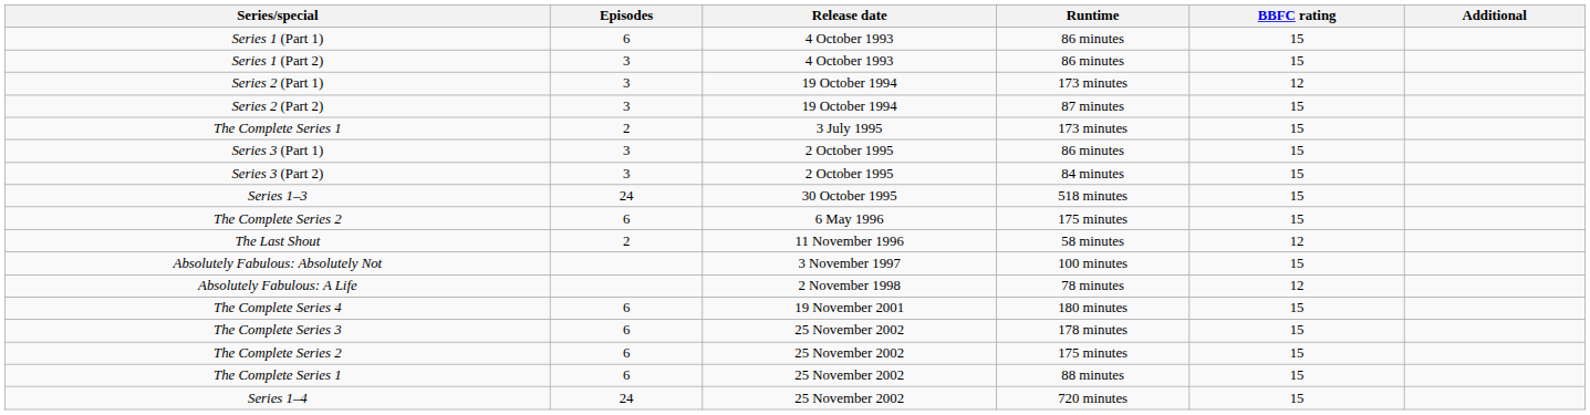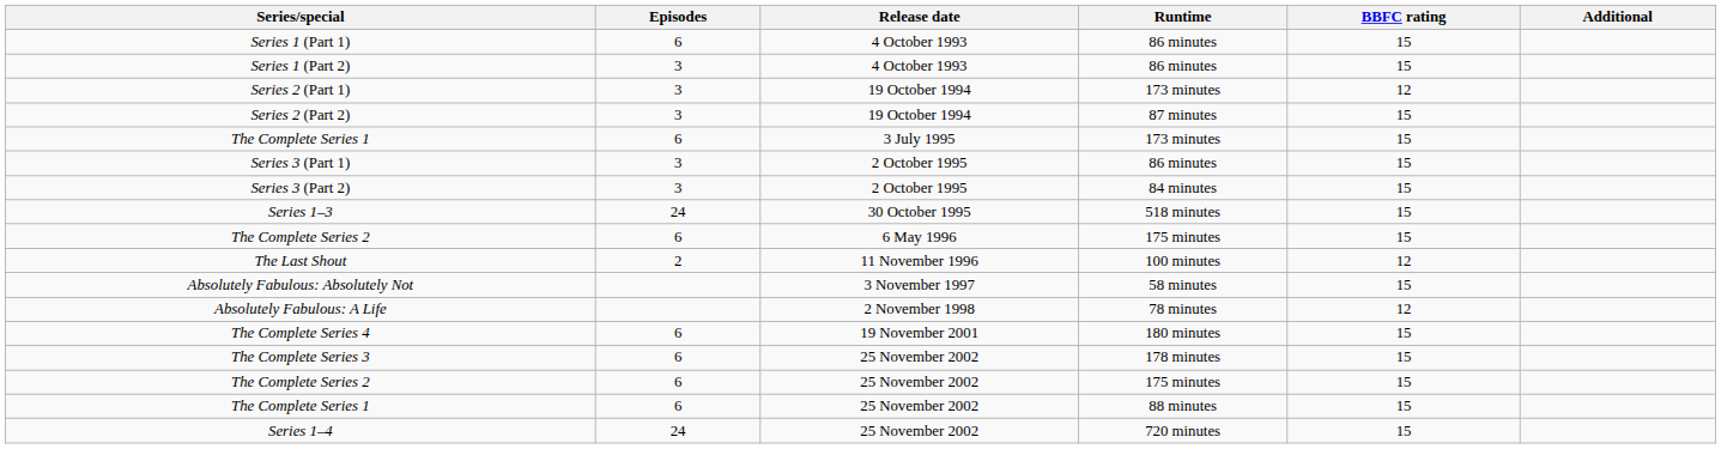 <table class="wikitable" style=width:90%;text-align:center>
 <tr>
 <th>Series/special</th>
 <th>Episodes</th>
 <th>Release date</th>
 <th>Runtime</th>
 <th><a href='#'>BBFC</a> rating</th>
 <th>Additional</th>
 </tr>
 <tr>
 <td><em>Series 1</em> (Part 1)</td>
 <td>6</td>
 <td>4 October 1993</td>
 <td>86 minutes</td>
 <td>15</td>
 <td><br></td>
 </tr>
 <tr>
 <td><em>Series 1</em> (Part 2)</td>
 <td>3</td>
 <td>4 October 1993</td>
 <td>86 minutes</td>
 <td>15</td>
 <td><br></td>
 </tr>
 <tr>
 <td><em>Series 2</em> (Part 1)</td>
 <td>3</td>
 <td>19 October 1994</td>
 <td>173 minutes</td>
 <td>12</td>
 <td><br></td>
 </tr>
 <tr>
 <td><em>Series 2</em> (Part 2)</td>
 <td>3</td>
 <td>19 October 1994</td>
 <td>87 minutes</td>
 <td>15</td>
 <td><br></td>
 </tr>
 <tr>
 <td><em>The Complete Series 1</em></td>
-<td>2</td>
+<td>6</td>
 <td>3 July 1995</td>
 <td>173 minutes</td>
 <td>15</td>
 <td><br></td>
 </tr>
 <tr>
 <td><em>Series 3</em> (Part 1)</td>
 <td>3</td>
 <td>2 October 1995</td>
 <td>86 minutes</td>
 <td>15</td>
 <td><br></td>
 </tr>
 <tr>
 <td><em>Series 3</em> (Part 2)</td>
 <td>3</td>
 <td>2 October 1995</td>
 <td>84 minutes</td>
 <td>15</td>
 <td><br></td>
 </tr>
 <tr>
 <td><em>Series 1–3</em></td>
 <td>24</td>
 <td>30 October 1995</td>
 <td>518 minutes</td>
 <td>15</td>
 <td><br></td>
 </tr>
 <tr>
 <td><em>The Complete Series 2</em></td>
 <td>6</td>
 <td>6 May 1996</td>
 <td>175 minutes</td>
 <td>15</td>
 <td><br></td>
 </tr>
 <tr>
 <td><em>The Last Shout</em></td>
 <td>2</td>
 <td>11 November 1996</td>
-<td>58 minutes</td>
+<td>100 minutes</td>
 <td>12</td>
 <td><br></td>
 </tr>
 <tr>
 <td><em>Absolutely Fabulous: Absolutely Not</em></td>
 <td></td>
 <td>3 November 1997</td>
-<td>100 minutes</td>
+<td>58 minutes</td>
 <td>15</td>
 <td><br></td>
 </tr>
 <tr>
 <td><em>Absolutely Fabulous: A Life</em></td>
 <td></td>
 <td>2 November 1998</td>
 <td>78 minutes</td>
 <td>12</td>
 <td><br></td>
 </tr>
 <tr>
 <td><em>The Complete Series 4</em></td>
 <td>6</td>
 <td>19 November 2001</td>
 <td>180 minutes</td>
 <td>15</td>
 <td><br></td>
 </tr>
 <tr>
 <td><em>The Complete Series 3</em></td>
 <td>6</td>
 <td>25 November 2002</td>
 <td>178 minutes</td>
 <td>15</td>
 <td><br></td>
 </tr>
 <tr>
 <td><em>The Complete Series 2</em></td>
 <td>6</td>
 <td>25 November 2002</td>
 <td>175 minutes</td>
 <td>15</td>
 <td><br></td>
 </tr>
 <tr>
 <td><em>The Complete Series 1</em></td>
 <td>6</td>
 <td>25 November 2002</td>
 <td>88 minutes</td>
 <td>15</td>
 <td><br></td>
 </tr>
 <tr>
 <td><em>Series 1–4</em></td>
 <td>24</td>
 <td>25 November 2002</td>
 <td>720 minutes</td>
 <td>15</td>
 <td><br></td>
 </tr>
 </table>
